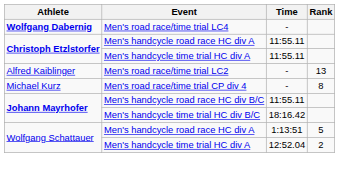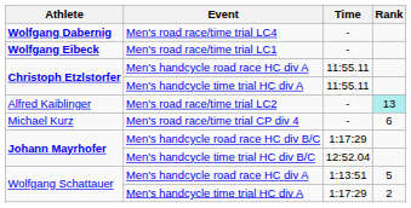 <table class=wikitable style="font-size:90%">
 <tr>
 <th>Athlete</th>
 <th>Event</th>
 <th>Time</th>
 <th>Rank</th>
 </tr>
 <tr>
 <td><strong><a href='#'>Wolfgang Dabernig</a></strong></td>
 <td><a href='#'>Men's road race/time trial LC4</a></td>
+<td style="text-align:center;">-</td>
+<td style="text-align:center;"></td>
+</tr>
+<tr>
+<td><strong><a href='#'>Wolfgang Eibeck</a></strong></td>
+<td><a href='#'>Men's road race/time trial LC1</a></td>
 <td style="text-align:center;">-</td>
 <td style="text-align:center;"></td>
 </tr>
 <tr>
 <td rowspan="2"><strong><a href='#'>Christoph Etzlstorfer</a></strong></td>
 <td><a href='#'>Men's handcycle road race HC div A</a></td>
 <td style="text-align:center;">11:55.11</td>
 <td style="text-align:center;"></td>
 </tr>
 <tr>
 <td><a href='#'>Men's handcycle time trial HC div A</a></td>
 <td style="text-align:center;">11:55.11</td>
 <td style="text-align:center;"></td>
 </tr>
 <tr>
 <td><a href='#'>Alfred Kaiblinger</a></td>
 <td><a href='#'>Men's road race/time trial LC2</a></td>
 <td style="text-align:center;">-</td>
-<td style="text-align:center;">13</td>
+<td style="background: paleturquoise; text-align:center;">13</td>
 </tr>
 <tr>
 <td><a href='#'>Michael Kurz</a></td>
 <td><a href='#'>Men's road race/time trial CP div 4</a></td>
 <td style="text-align:center;">-</td>
-<td style="text-align:center;">8</td>
+<td style="text-align:center;">6</td>
 </tr>
 <tr>
 <td rowspan="2"><strong><a href='#'>Johann Mayrhofer</a></strong></td>
 <td><a href='#'>Men's handcycle road race HC div B/C</a></td>
-<td style="text-align:center;">11:55.11</td>
+<td style="text-align:center;">1:17:29</td>
 <td style="text-align:center;"></td>
 </tr>
 <tr>
 <td><a href='#'>Men's handcycle time trial HC div B/C</a></td>
-<td style="text-align:center;">18:16.42</td>
+<td style="text-align:center;">12:52.04</td>
 <td style="text-align:center;"></td>
 </tr>
 <tr>
 <td rowspan="2"><a href='#'>Wolfgang Schattauer</a></td>
 <td><a href='#'>Men's handcycle road race HC div A</a></td>
 <td style="text-align:center;">1:13:51</td>
 <td style="text-align:center;">5</td>
 </tr>
 <tr>
 <td><a href='#'>Men's handcycle time trial HC div A</a></td>
-<td style="text-align:center;">12:52.04</td>
+<td style="text-align:center;">1:17:29</td>
 <td style="text-align:center;">2</td>
 </tr>
 </table>
